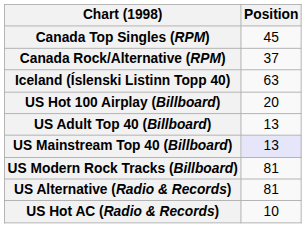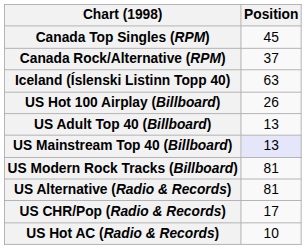 <table class="wikitable sortable plainrowheaders" style="text-align:center">
 <tr>
 <th>Chart (1998)</th>
 <th>Position</th>
 </tr>
 <tr>
 <th scope="row">Canada Top Singles (<em>RPM</em>)</th>
 <td>45</td>
 </tr>
 <tr>
 <th scope="row">Canada Rock/Alternative (<em>RPM</em>)</th>
 <td>37</td>
 </tr>
 <tr>
 <th scope="row">Iceland (Íslenski Listinn Topp 40)</th>
 <td>63</td>
 </tr>
 <tr>
 <th scope="row">US Hot 100 Airplay (<em>Billboard</em>)</th>
-<td>20</td>
+<td>26</td>
 </tr>
 <tr>
 <th scope="row">US Adult Top 40 (<em>Billboard</em>)</th>
 <td>13</td>
 </tr>
 <tr>
 <th scope="row">US Mainstream Top 40 (<em>Billboard</em>)</th>
 <td style="background: lavender;">13</td>
 </tr>
 <tr>
 <th scope="row">US Modern Rock Tracks (<em>Billboard</em>)</th>
 <td>81</td>
 </tr>
 <tr>
 <th scope="row">US Alternative (<em>Radio & Records</em>)</th>
 <td>81</td>
 </tr>
 <tr>
+<th scope="row">US CHR/Pop (<em>Radio & Records</em>)</th>
+<td>17</td>
+</tr>
+<tr>
 <th scope="row">US Hot AC (<em>Radio & Records</em>)</th>
 <td>10</td>
 </tr>
 </table>
